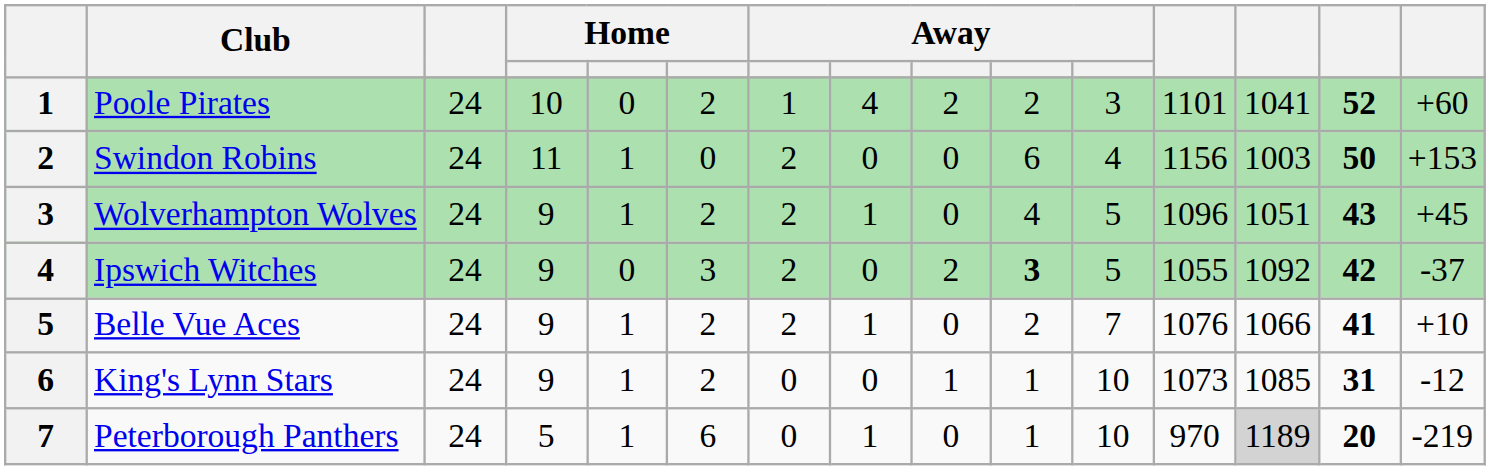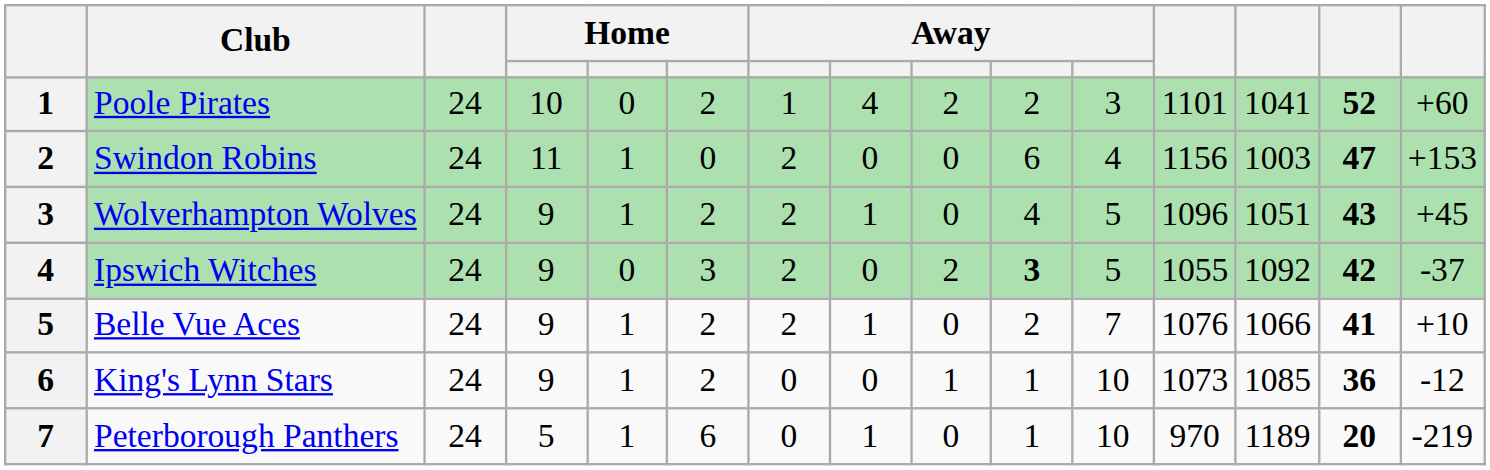 <table class="wikitable" style="text-align:center; font-size:90%">
 <tr>
 <th rowspan="2" style="width:28px;"></th>
 <th rowspan=2>Club</th>
 <th rowspan="2" style="width:28px;"></th>
 <th colspan=3>Home</th>
 <th colspan=5>Away</th>
 <th rowspan="2" style="width:28px;"></th>
 <th rowspan="2" style="width:28px;"></th>
 <th rowspan="2" style="width:28px;"></th>
 <th rowspan="2" style="width:28px;"></th>
 </tr>
 <tr>
 <th width=28></th>
 <th width=28></th>
 <th width=28></th>
 <th width=28></th>
 <th width=28></th>
 <th width=28></th>
 <th width=28></th>
 <th width=28></th>
 </tr>
 <tr style="background:#ACE1AF;">
 <th>1</th>
 <td align=left><a href='#'>Poole Pirates</a></td>
 <td>24</td>
 <td>10</td>
 <td>0</td>
 <td>2</td>
 <td>1</td>
 <td>4</td>
 <td>2</td>
 <td>2</td>
 <td>3</td>
 <td>1101</td>
 <td>1041</td>
 <td><strong>52</strong></td>
 <td>+60</td>
 </tr>
 <tr style="background:#ACE1AF">
 <th>2</th>
 <td align=left><a href='#'>Swindon Robins</a></td>
 <td>24</td>
 <td>11</td>
 <td>1</td>
 <td>0</td>
 <td>2</td>
 <td>0</td>
 <td>0</td>
 <td>6</td>
 <td>4</td>
 <td>1156</td>
 <td>1003</td>
-<td><strong>50</strong></td>
+<td><strong>47</strong></td>
 <td>+153</td>
 </tr>
 <tr style="background:#ACE1AF;">
 <th>3</th>
 <td align=left><a href='#'>Wolverhampton Wolves</a></td>
 <td>24</td>
 <td>9</td>
 <td>1</td>
 <td>2</td>
 <td>2</td>
 <td>1</td>
 <td>0</td>
 <td>4</td>
 <td>5</td>
 <td>1096</td>
 <td>1051</td>
 <td><strong>43</strong></td>
 <td>+45</td>
 </tr>
 <tr style="background:#ACE1AF;">
 <th>4</th>
 <td align=left><a href='#'>Ipswich Witches</a></td>
 <td>24</td>
 <td>9</td>
 <td>0</td>
 <td>3</td>
 <td>2</td>
 <td>0</td>
 <td>2</td>
 <td><strong>3</strong></td>
 <td>5</td>
 <td>1055</td>
 <td>1092</td>
 <td><strong>42</strong></td>
 <td>-37</td>
 </tr>
 <tr>
 <th>5</th>
 <td align=left><a href='#'>Belle Vue Aces</a></td>
 <td>24</td>
 <td>9</td>
 <td>1</td>
 <td>2</td>
 <td>2</td>
 <td>1</td>
 <td>0</td>
 <td>2</td>
 <td>7</td>
 <td>1076</td>
 <td>1066</td>
 <td><strong>41</strong></td>
 <td>+10</td>
 </tr>
 <tr>
 <th>6</th>
 <td align=left><a href='#'>King's Lynn Stars</a></td>
 <td>24</td>
 <td>9</td>
 <td>1</td>
 <td>2</td>
 <td>0</td>
 <td>0</td>
 <td>1</td>
 <td>1</td>
 <td>10</td>
 <td>1073</td>
 <td>1085</td>
-<td><strong>31</strong></td>
+<td><strong>36</strong></td>
 <td>-12</td>
 </tr>
 <tr>
 <th>7</th>
 <td align=left><a href='#'>Peterborough Panthers</a></td>
 <td>24</td>
 <td>5</td>
 <td>1</td>
 <td>6</td>
 <td>0</td>
 <td>1</td>
 <td>0</td>
 <td>1</td>
 <td>10</td>
 <td>970</td>
-<td style="background: lightgrey;">1189</td>
+<td>1189</td>
 <td><strong>20</strong></td>
 <td>-219</td>
 </tr>
 </table>
